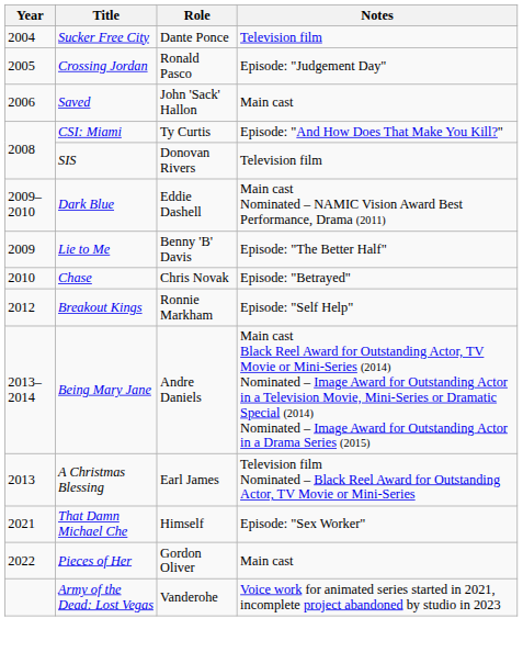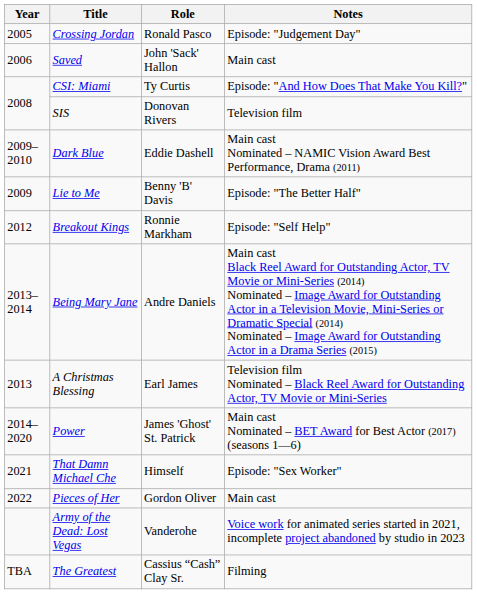 <table class="wikitable sortable">
 <tr>
 <th>Year</th>
 <th>Title</th>
 <th>Role</th>
 <th class="unsortable">Notes</th>
-</tr>
-<tr>
-<td>2004</td>
-<td><em><a href='#'>Sucker Free City</a></em></td>
-<td>Dante Ponce</td>
-<td><a href='#'>Television film</a></td>
 </tr>
 <tr>
 <td>2005</td>
 <td><em><a href='#'>Crossing Jordan</a></em></td>
 <td>Ronald Pasco</td>
 <td>Episode: "Judgement Day"</td>
 </tr>
 <tr>
 <td>2006</td>
 <td><em><a href='#'>Saved</a></em></td>
 <td>John 'Sack' Hallon</td>
 <td>Main cast</td>
 </tr>
 <tr>
 <td rowspan="2">2008</td>
 <td><em><a href='#'>CSI: Miami</a></em></td>
 <td>Ty Curtis</td>
 <td>Episode: "<a href='#'>And How Does That Make You Kill?</a>"</td>
 </tr>
 <tr>
 <td><em>SIS</em></td>
 <td>Donovan Rivers</td>
 <td>Television film</td>
 </tr>
 <tr>
 <td>2009–2010</td>
 <td><em><a href='#'>Dark Blue</a></em></td>
 <td>Eddie Dashell</td>
 <td>Main cast<br>Nominated – NAMIC Vision Award Best Performance, Drama <small>(2011)</small></td>
 </tr>
 <tr>
 <td>2009</td>
 <td><em><a href='#'>Lie to Me</a></em></td>
 <td>Benny 'B' Davis</td>
 <td>Episode: "The Better Half"</td>
 </tr>
 <tr>
-<td>2010</td>
-<td><em><a href='#'>Chase</a></em></td>
-<td>Chris Novak</td>
-<td>Episode: "Betrayed"</td>
-</tr>
-<tr>
 <td>2012</td>
 <td><em><a href='#'>Breakout Kings</a></em></td>
 <td>Ronnie Markham</td>
 <td>Episode: "Self Help"</td>
 </tr>
 <tr>
 <td>2013–2014</td>
 <td><em><a href='#'>Being Mary Jane</a></em></td>
 <td>Andre Daniels</td>
 <td>Main cast<br><a href='#'>Black Reel Award for Outstanding Actor, TV Movie or Mini-Series</a> <small>(2014)</small><br>Nominated – <a href='#'>Image Award for Outstanding Actor in a Television Movie, Mini-Series or Dramatic Special</a> <small>(2014)</small><br>Nominated – <a href='#'>Image Award for Outstanding Actor in a Drama Series</a> <small>(2015)</small></td>
 </tr>
 <tr>
 <td>2013</td>
 <td><em>A Christmas Blessing</em></td>
 <td>Earl James</td>
 <td>Television film<br>Nominated – <a href='#'>Black Reel Award for Outstanding Actor, TV Movie or Mini-Series</a></td>
+</tr>
+<tr>
+<td>2014–2020</td>
+<td><em><a href='#'>Power</a></em></td>
+<td>James 'Ghost' St. Patrick</td>
+<td>Main cast<br>Nominated – <a href='#'>BET Award</a> for Best Actor <small>(2017)</small> (seasons 1—6)</td>
 </tr>
 <tr>
 <td>2021</td>
 <td><em><a href='#'>That Damn Michael Che</a></em></td>
 <td>Himself</td>
 <td>Episode: "Sex Worker"</td>
 </tr>
 <tr>
 <td>2022</td>
 <td><em><a href='#'>Pieces of Her</a></em></td>
 <td>Gordon Oliver</td>
 <td>Main cast</td>
 </tr>
 <tr>
 <td></td>
 <td><em><a href='#'>Army of the Dead: Lost Vegas</a></em></td>
 <td>Vanderohe</td>
 <td><a href='#'>Voice work</a> for animated series started in 2021, incomplete <a href='#'>project abandoned</a> by studio in 2023</td>
 </tr>
+<tr>
+<td>TBA</td>
+<td><em><a href='#'>The Greatest</a></em></td>
+<td>Cassius “Cash” Clay Sr.</td>
+<td>Filming</td>
+</tr>
 </table>
